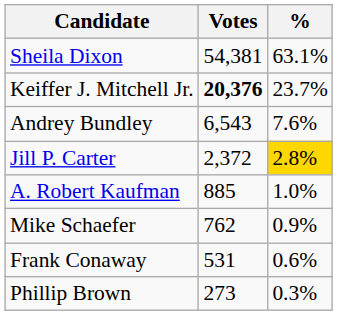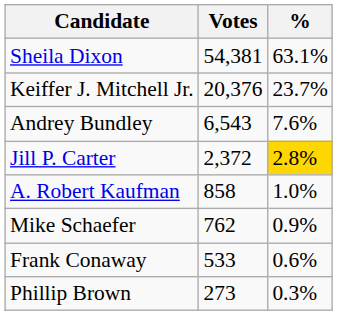 <table class="wikitable" style="margin: 1em; font-size: 100%">
 <tr>
 <th>Candidate</th>
 <th>Votes</th>
 <th>%</th>
 </tr>
 <tr>
 <td><a href='#'>Sheila Dixon</a></td>
 <td>54,381</td>
 <td>63.1%</td>
 </tr>
 <tr>
 <td>Keiffer J. Mitchell Jr.</td>
-<td><strong>20,376</strong></td>
+<td>20,376</td>
 <td>23.7%</td>
 </tr>
 <tr>
 <td>Andrey Bundley</td>
 <td>6,543</td>
 <td>7.6%</td>
 </tr>
 <tr>
 <td><a href='#'>Jill P. Carter</a></td>
 <td>2,372</td>
 <td style="background: gold;">2.8%</td>
 </tr>
 <tr>
 <td><a href='#'>A. Robert Kaufman</a></td>
-<td>885</td>
+<td>858</td>
 <td>1.0%</td>
 </tr>
 <tr>
 <td>Mike Schaefer</td>
 <td>762</td>
 <td>0.9%</td>
 </tr>
 <tr>
 <td>Frank Conaway</td>
-<td>531</td>
+<td>533</td>
 <td>0.6%</td>
 </tr>
 <tr>
 <td>Phillip Brown</td>
 <td>273</td>
 <td>0.3%</td>
 </tr>
 </table>
